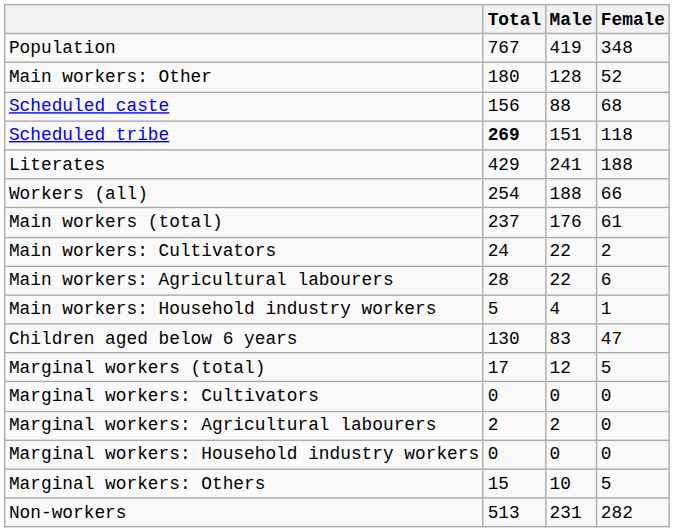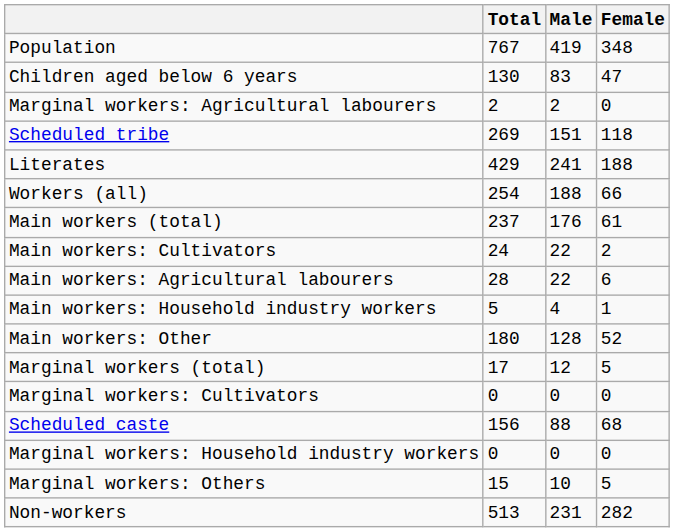 <table class="wikitable sortable">
 <tr>
 <th></th>
 <th>Total</th>
 <th>Male</th>
 <th>Female</th>
 </tr>
 <tr>
 <td>Population</td>
 <td>767</td>
 <td>419</td>
 <td>348</td>
 </tr>
 <tr>
-<td>Main workers: Other</td>
-<td>180</td>
-<td>128</td>
-<td>52</td>
+<td>Children aged below 6 years</td>
+<td>130</td>
+<td>83</td>
+<td>47</td>
 </tr>
 <tr>
-<td><a href='#'>Scheduled caste</a></td>
-<td>156</td>
-<td>88</td>
-<td>68</td>
+<td>Marginal workers: Agricultural labourers</td>
+<td>2</td>
+<td>2</td>
+<td>0</td>
 </tr>
 <tr>
 <td><a href='#'>Scheduled tribe</a></td>
-<td><strong>269</strong></td>
+<td>269</td>
 <td>151</td>
 <td>118</td>
 </tr>
 <tr>
 <td>Literates</td>
 <td>429</td>
 <td>241</td>
 <td>188</td>
 </tr>
 <tr>
 <td>Workers (all)</td>
 <td>254</td>
 <td>188</td>
 <td>66</td>
 </tr>
 <tr>
 <td>Main workers (total)</td>
 <td>237</td>
 <td>176</td>
 <td>61</td>
 </tr>
 <tr>
 <td>Main workers: Cultivators</td>
 <td>24</td>
 <td>22</td>
 <td>2</td>
 </tr>
 <tr>
 <td>Main workers: Agricultural labourers</td>
 <td>28</td>
 <td>22</td>
 <td>6</td>
 </tr>
 <tr>
 <td>Main workers: Household industry workers</td>
 <td>5</td>
 <td>4</td>
 <td>1</td>
 </tr>
 <tr>
-<td>Children aged below 6 years</td>
-<td>130</td>
-<td>83</td>
-<td>47</td>
+<td>Main workers: Other</td>
+<td>180</td>
+<td>128</td>
+<td>52</td>
 </tr>
 <tr>
 <td>Marginal workers (total)</td>
 <td>17</td>
 <td>12</td>
 <td>5</td>
 </tr>
 <tr>
 <td>Marginal workers: Cultivators</td>
 <td>0</td>
 <td>0</td>
 <td>0</td>
 </tr>
 <tr>
-<td>Marginal workers: Agricultural labourers</td>
-<td>2</td>
-<td>2</td>
-<td>0</td>
+<td><a href='#'>Scheduled caste</a></td>
+<td>156</td>
+<td>88</td>
+<td>68</td>
 </tr>
 <tr>
 <td>Marginal workers: Household industry workers</td>
 <td>0</td>
 <td>0</td>
 <td>0</td>
 </tr>
 <tr>
 <td>Marginal workers: Others</td>
 <td>15</td>
 <td>10</td>
 <td>5</td>
 </tr>
 <tr>
 <td>Non-workers</td>
 <td>513</td>
 <td>231</td>
 <td>282</td>
 </tr>
 </table>
